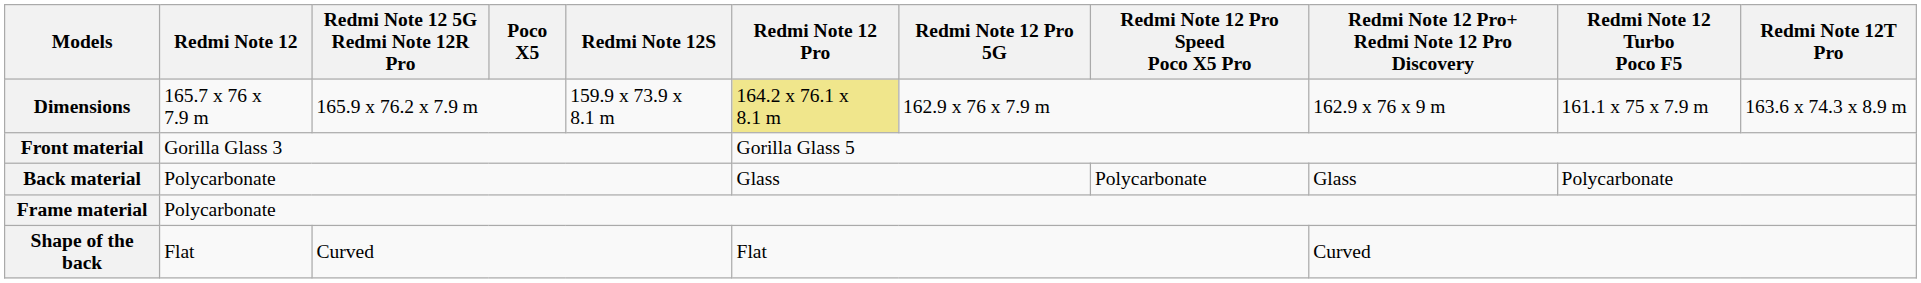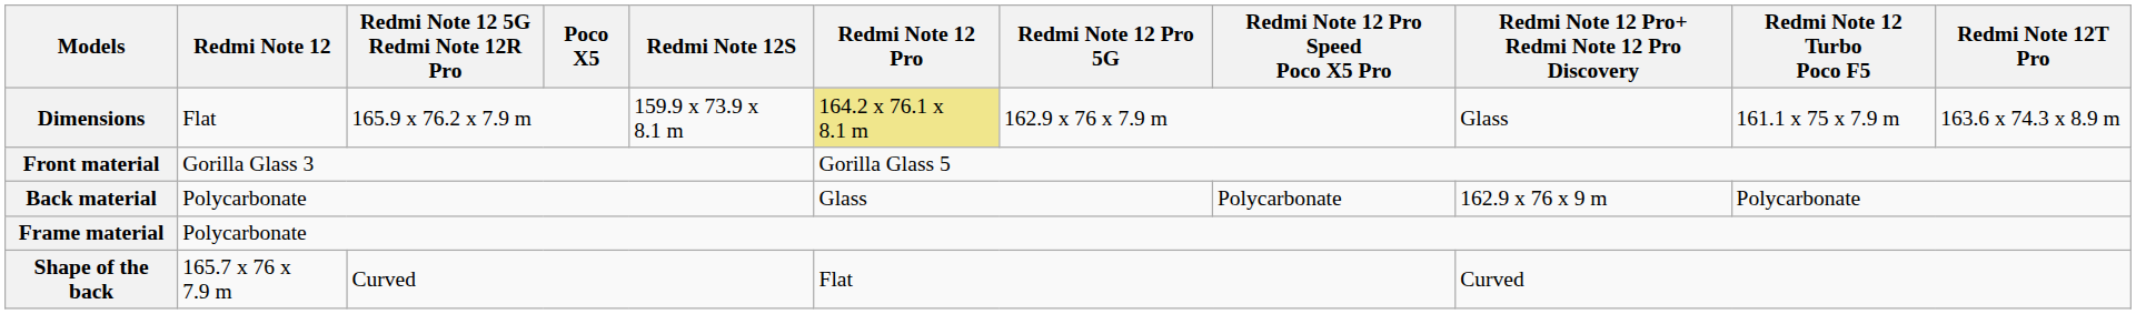 <table class="wikitable mw-collapsible mw-collapsed">
 <tr>
 <th>Models</th>
 <th>Redmi Note 12</th>
 <th>Redmi Note 12 5G<br>Redmi Note 12R Pro</th>
 <th>Poco X5</th>
 <th>Redmi Note 12S</th>
 <th>Redmi Note 12 Pro</th>
 <th>Redmi Note 12 Pro 5G</th>
 <th>Redmi Note 12 Pro Speed<br>Poco X5 Pro</th>
 <th>Redmi Note 12 Pro+<br>Redmi Note 12 Pro Discovery</th>
 <th>Redmi Note 12 Turbo<br>Poco F5</th>
 <th>Redmi Note 12T Pro</th>
 </tr>
 <tr>
 <th>Dimensions</th>
-<td>165.7 x 76 x 7.9 m</td>
+<td>Flat</td>
 <td colspan="2">165.9 x 76.2 x 7.9 m</td>
 <td>159.9 x 73.9 x 8.1 m</td>
 <td style="background: khaki;">164.2 x 76.1 x 8.1 m</td>
 <td colspan="2">162.9 x 76 x 7.9 m</td>
-<td>162.9 x 76 x 9 m</td>
+<td>Glass</td>
 <td>161.1 x 75 x 7.9 m</td>
 <td>163.6 x 74.3 x 8.9 m</td>
 </tr>
 <tr>
 <th>Front material</th>
 <td colspan="4">Gorilla Glass 3</td>
 <td colspan="6">Gorilla Glass 5</td>
 </tr>
 <tr>
 <th>Back material</th>
 <td colspan="4">Polycarbonate</td>
 <td colspan="2">Glass</td>
 <td>Polycarbonate</td>
-<td>Glass</td>
+<td>162.9 x 76 x 9 m</td>
 <td colspan="2">Polycarbonate</td>
 </tr>
 <tr>
 <th>Frame material</th>
 <td colspan="10">Polycarbonate</td>
 </tr>
 <tr>
 <th>Shape of the back</th>
-<td>Flat</td>
+<td>165.7 x 76 x 7.9 m</td>
 <td colspan="3">Curved</td>
 <td colspan="3">Flat</td>
 <td colspan="3">Curved</td>
 </tr>
 </table>
